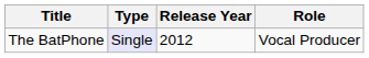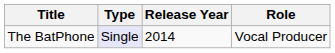 <table class="wikitable">
 <tr>
 <th>Title</th>
 <th>Type</th>
 <th>Release Year</th>
 <th>Role</th>
 </tr>
 <tr>
 <td>The BatPhone</td>
 <td style="background: lavender;">Single</td>
-<td>2012</td>
+<td>2014</td>
 <td>Vocal Producer</td>
 </tr>
 </table>
